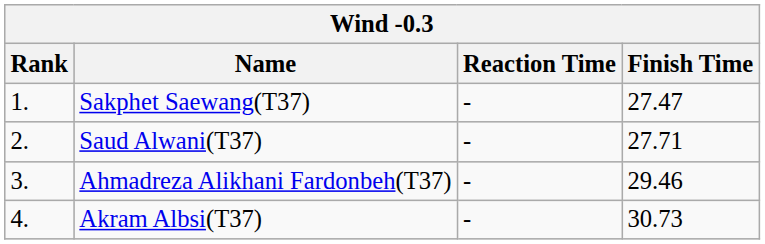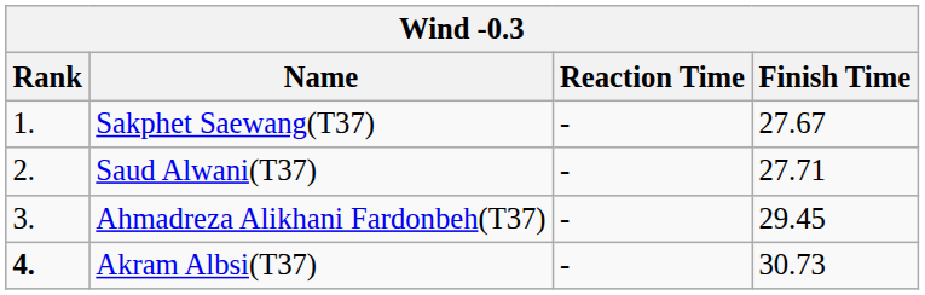 <table class="wikitable">
 <tr>
 <th colspan="4">Wind -0.3</th>
 </tr>
 <tr>
 <th>Rank</th>
 <th>Name</th>
 <th>Reaction Time</th>
 <th>Finish Time</th>
 </tr>
 <tr>
 <td>1.</td>
 <td><a href='#'>Sakphet Saewang</a>(T37)<br></td>
 <td>-</td>
-<td>27.47</td>
+<td>27.67</td>
 </tr>
 <tr>
 <td>2.</td>
 <td><a href='#'>Saud Alwani</a>(T37)<br></td>
 <td>-</td>
 <td>27.71</td>
 </tr>
 <tr>
 <td>3.</td>
 <td><a href='#'>Ahmadreza Alikhani Fardonbeh</a>(T37)<br></td>
 <td>-</td>
-<td>29.46</td>
+<td>29.45</td>
 </tr>
 <tr>
-<td>4.</td>
+<td><strong>4.</strong></td>
 <td><a href='#'>Akram Albsi</a>(T37)<br></td>
 <td>-</td>
 <td>30.73</td>
 </tr>
 </table>
